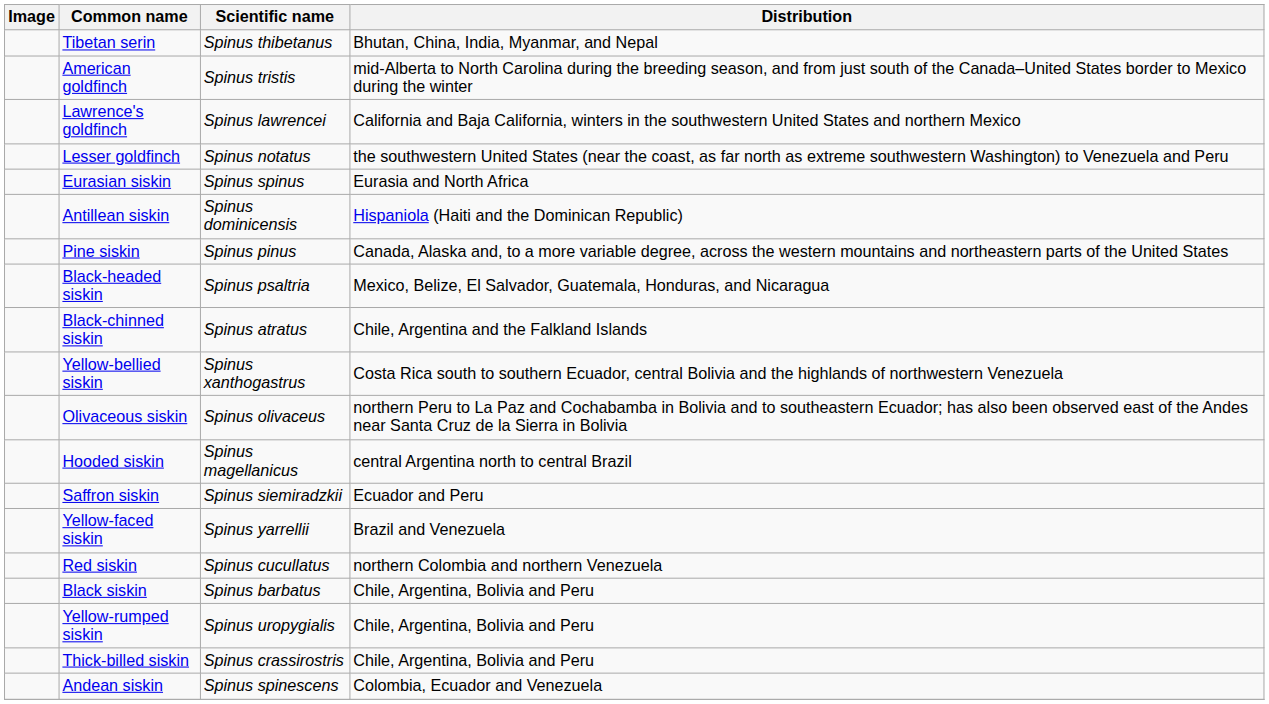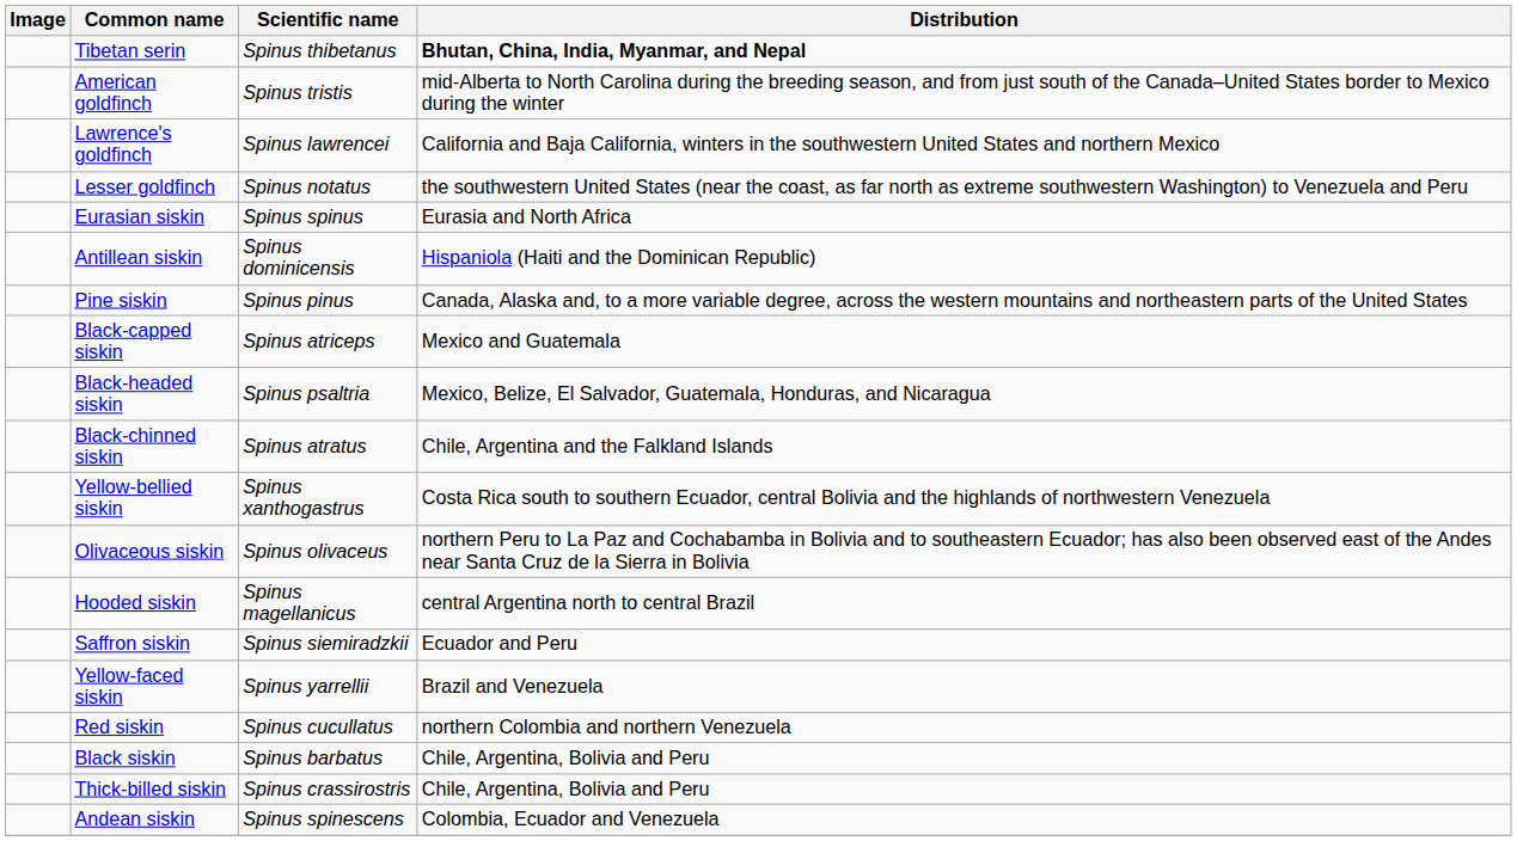 <table class="wikitable">
 <tr>
 <th>Image</th>
 <th>Common name</th>
 <th>Scientific name</th>
 <th>Distribution</th>
 </tr>
 <tr>
 <td></td>
 <td><a href='#'>Tibetan serin</a></td>
 <td><em>Spinus thibetanus</em></td>
-<td>Bhutan, China, India, Myanmar, and Nepal</td>
+<td><strong>Bhutan, China, India, Myanmar, and Nepal</strong></td>
 </tr>
 <tr>
 <td></td>
 <td><a href='#'>American goldfinch</a></td>
 <td><em>Spinus tristis</em></td>
 <td>mid-Alberta to North Carolina during the breeding season, and from just south of the Canada–United States border to Mexico during the winter</td>
 </tr>
 <tr>
 <td></td>
 <td><a href='#'>Lawrence's goldfinch</a></td>
 <td><em>Spinus lawrencei</em></td>
 <td>California and Baja California, winters in the southwestern United States and northern Mexico</td>
 </tr>
 <tr>
 <td></td>
 <td><a href='#'>Lesser goldfinch</a></td>
 <td><em>Spinus notatus</em></td>
 <td>the southwestern United States (near the coast, as far north as extreme southwestern Washington) to Venezuela and Peru</td>
 </tr>
 <tr>
 <td></td>
 <td><a href='#'>Eurasian siskin</a></td>
 <td><em>Spinus spinus</em></td>
 <td>Eurasia and North Africa</td>
 </tr>
 <tr>
 <td></td>
 <td><a href='#'>Antillean siskin</a></td>
 <td><em>Spinus dominicensis</em></td>
 <td><a href='#'>Hispaniola</a> (Haiti and the Dominican Republic)</td>
 </tr>
 <tr>
 <td></td>
 <td><a href='#'>Pine siskin</a></td>
 <td><em>Spinus pinus</em></td>
 <td>Canada, Alaska and, to a more variable degree, across the western mountains and northeastern parts of the United States</td>
+</tr>
+<tr>
+<td></td>
+<td><a href='#'>Black-capped siskin</a></td>
+<td><em>Spinus atriceps</em></td>
+<td>Mexico and Guatemala</td>
 </tr>
 <tr>
 <td></td>
 <td><a href='#'>Black-headed siskin</a></td>
 <td><em>Spinus psaltria</em></td>
 <td>Mexico, Belize, El Salvador, Guatemala, Honduras, and Nicaragua</td>
 </tr>
 <tr>
 <td></td>
 <td><a href='#'>Black-chinned siskin</a></td>
 <td><em>Spinus atratus</em></td>
 <td>Chile, Argentina and the Falkland Islands</td>
 </tr>
 <tr>
 <td></td>
 <td><a href='#'>Yellow-bellied siskin</a></td>
 <td><em>Spinus xanthogastrus</em></td>
 <td>Costa Rica south to southern Ecuador, central Bolivia and the highlands of northwestern Venezuela</td>
 </tr>
 <tr>
 <td></td>
 <td><a href='#'>Olivaceous siskin</a></td>
 <td><em>Spinus olivaceus</em></td>
 <td>northern Peru to La Paz and Cochabamba in Bolivia and to southeastern Ecuador; has also been observed east of the Andes near Santa Cruz de la Sierra in Bolivia</td>
 </tr>
 <tr>
 <td></td>
 <td><a href='#'>Hooded siskin</a></td>
 <td><em>Spinus magellanicus</em></td>
 <td>central Argentina north to central Brazil</td>
 </tr>
 <tr>
 <td></td>
 <td><a href='#'>Saffron siskin</a></td>
 <td><em>Spinus siemiradzkii</em></td>
 <td>Ecuador and Peru</td>
 </tr>
 <tr>
 <td></td>
 <td><a href='#'>Yellow-faced siskin</a></td>
 <td><em>Spinus yarrellii</em></td>
 <td>Brazil and Venezuela</td>
 </tr>
 <tr>
 <td></td>
 <td><a href='#'>Red siskin</a></td>
 <td><em>Spinus cucullatus</em></td>
 <td>northern Colombia and northern Venezuela</td>
 </tr>
 <tr>
 <td></td>
 <td><a href='#'>Black siskin</a></td>
 <td><em>Spinus barbatus</em></td>
 <td>Chile, Argentina, Bolivia and Peru</td>
 </tr>
 <tr>
 <td></td>
-<td><a href='#'>Yellow-rumped siskin</a></td>
-<td><em>Spinus uropygialis</em></td>
-<td>Chile, Argentina, Bolivia and Peru</td>
-</tr>
-<tr>
-<td></td>
 <td><a href='#'>Thick-billed siskin</a></td>
 <td><em>Spinus crassirostris</em></td>
 <td>Chile, Argentina, Bolivia and Peru</td>
 </tr>
 <tr>
 <td></td>
 <td><a href='#'>Andean siskin</a></td>
 <td><em>Spinus spinescens</em></td>
 <td>Colombia, Ecuador and Venezuela</td>
 </tr>
 <tr>
 </tr>
 </table>
